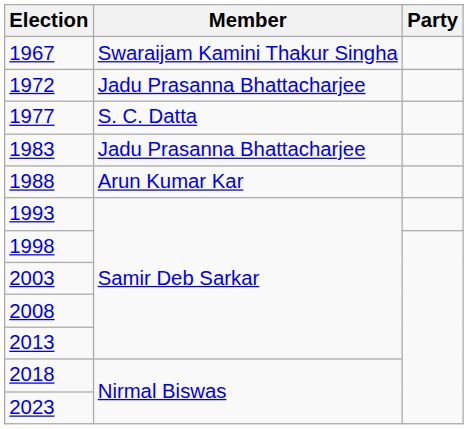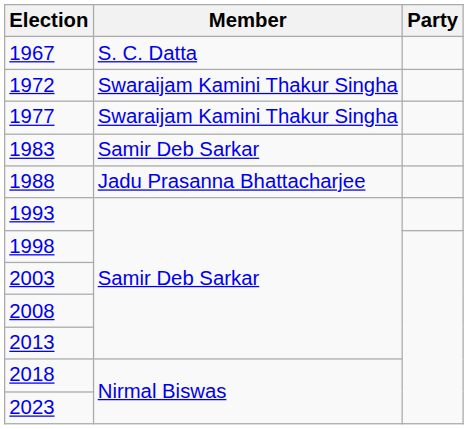 <table class="wikitable sortable">
 <tr>
 <th>Election</th>
 <th>Member</th>
 <th colspan=2>Party</th>
 </tr>
 <tr>
 <td><a href='#'>1967</a></td>
+<td><a href='#'>S. C. Datta</a></td>
+<td></td>
+</tr>
+<tr>
+<td><a href='#'>1972</a></td>
+<td><a href='#'>Swaraijam Kamini Thakur Singha</a></td>
+</tr>
+<tr>
+<td><a href='#'>1977</a></td>
 <td><a href='#'>Swaraijam Kamini Thakur Singha</a></td>
 <td></td>
 </tr>
 <tr>
-<td><a href='#'>1972</a></td>
-<td><a href='#'>Jadu Prasanna Bhattacharjee</a></td>
-</tr>
-<tr>
-<td><a href='#'>1977</a></td>
-<td><a href='#'>S. C. Datta</a></td>
-<td></td>
-</tr>
-<tr>
 <td><a href='#'>1983</a></td>
-<td><a href='#'>Jadu Prasanna Bhattacharjee</a></td>
+<td><a href='#'>Samir Deb Sarkar</a></td>
 </tr>
 <tr>
 <td><a href='#'>1988</a></td>
-<td><a href='#'>Arun Kumar Kar</a></td>
+<td><a href='#'>Jadu Prasanna Bhattacharjee</a></td>
 <td></td>
 </tr>
 <tr>
 <td><a href='#'>1993</a></td>
 <td rowspan=5><a href='#'>Samir Deb Sarkar</a></td>
 <td></td>
 </tr>
 <tr>
 <td><a href='#'>1998</a></td>
 </tr>
 <tr>
 <td><a href='#'>2003</a></td>
 </tr>
 <tr>
 <td><a href='#'>2008</a></td>
 </tr>
 <tr>
 <td><a href='#'>2013</a></td>
 </tr>
 <tr>
 <td><a href='#'>2018</a></td>
 <td rowspan=2><a href='#'>Nirmal Biswas</a></td>
 </tr>
 <tr>
 <td><a href='#'>2023</a></td>
 </tr>
 </table>
